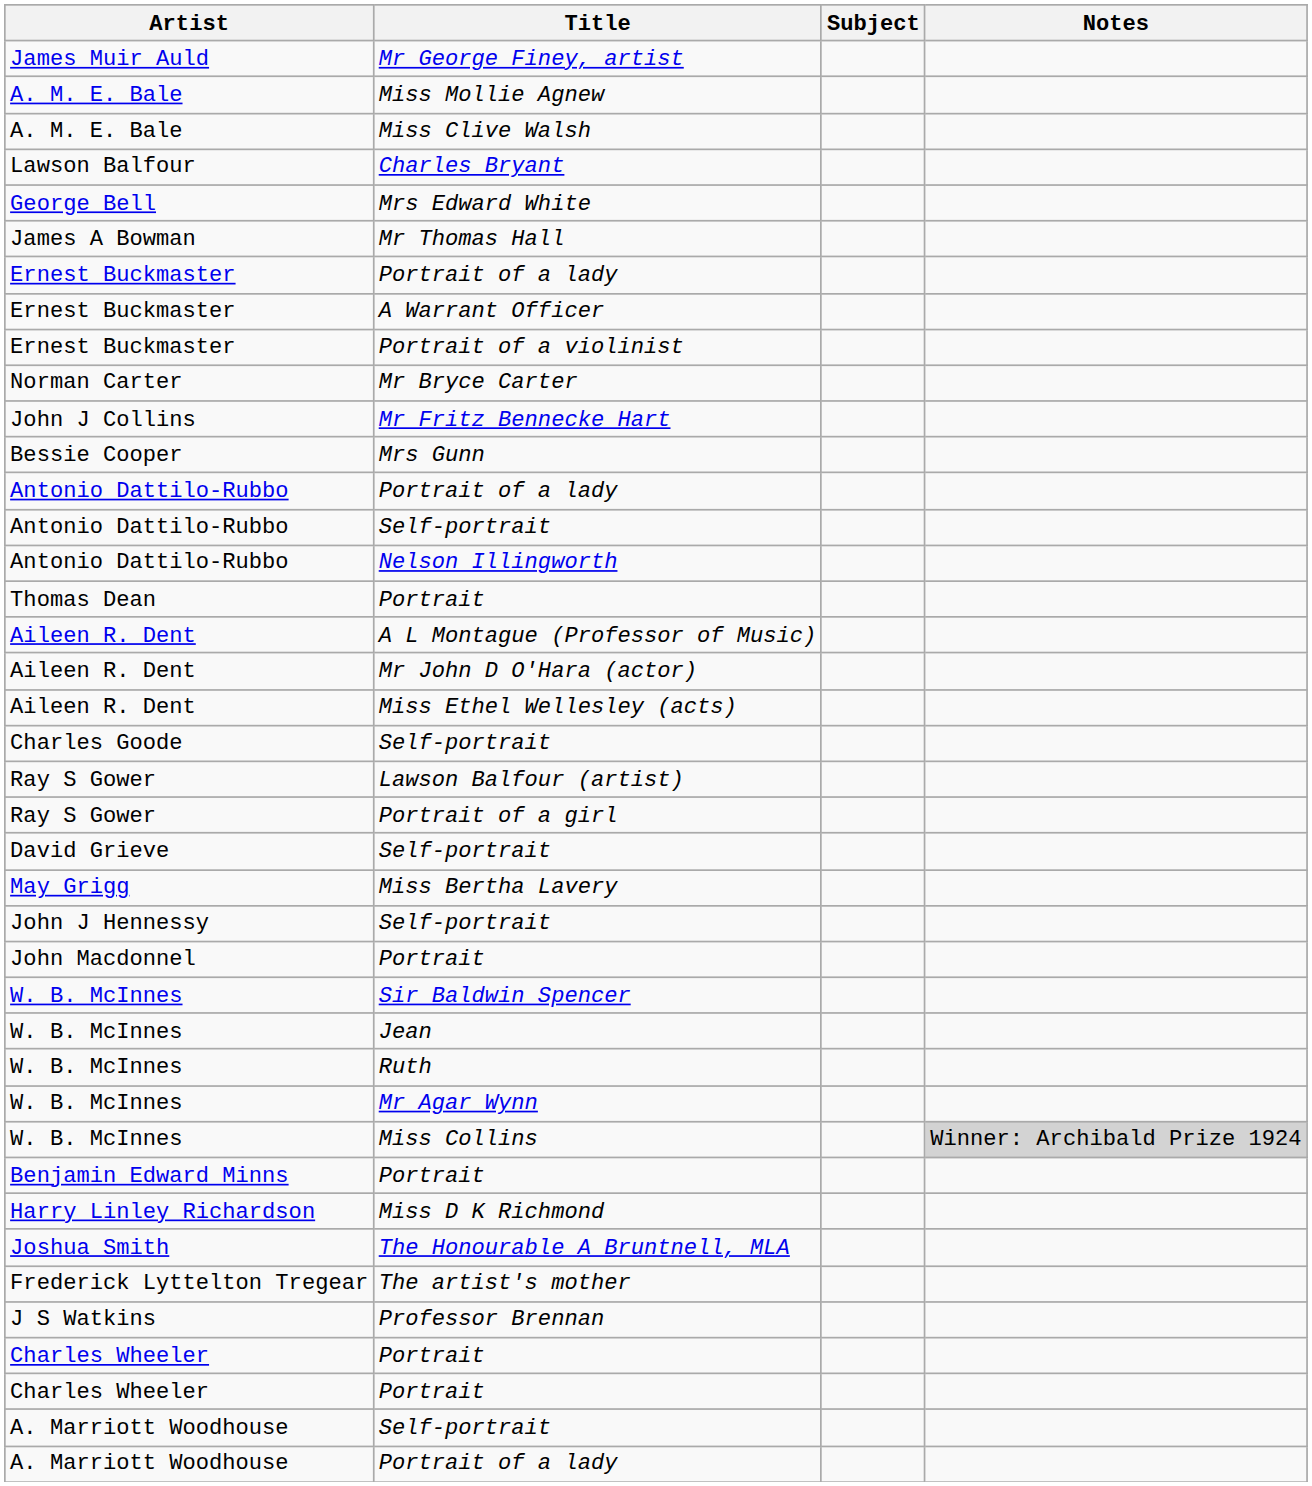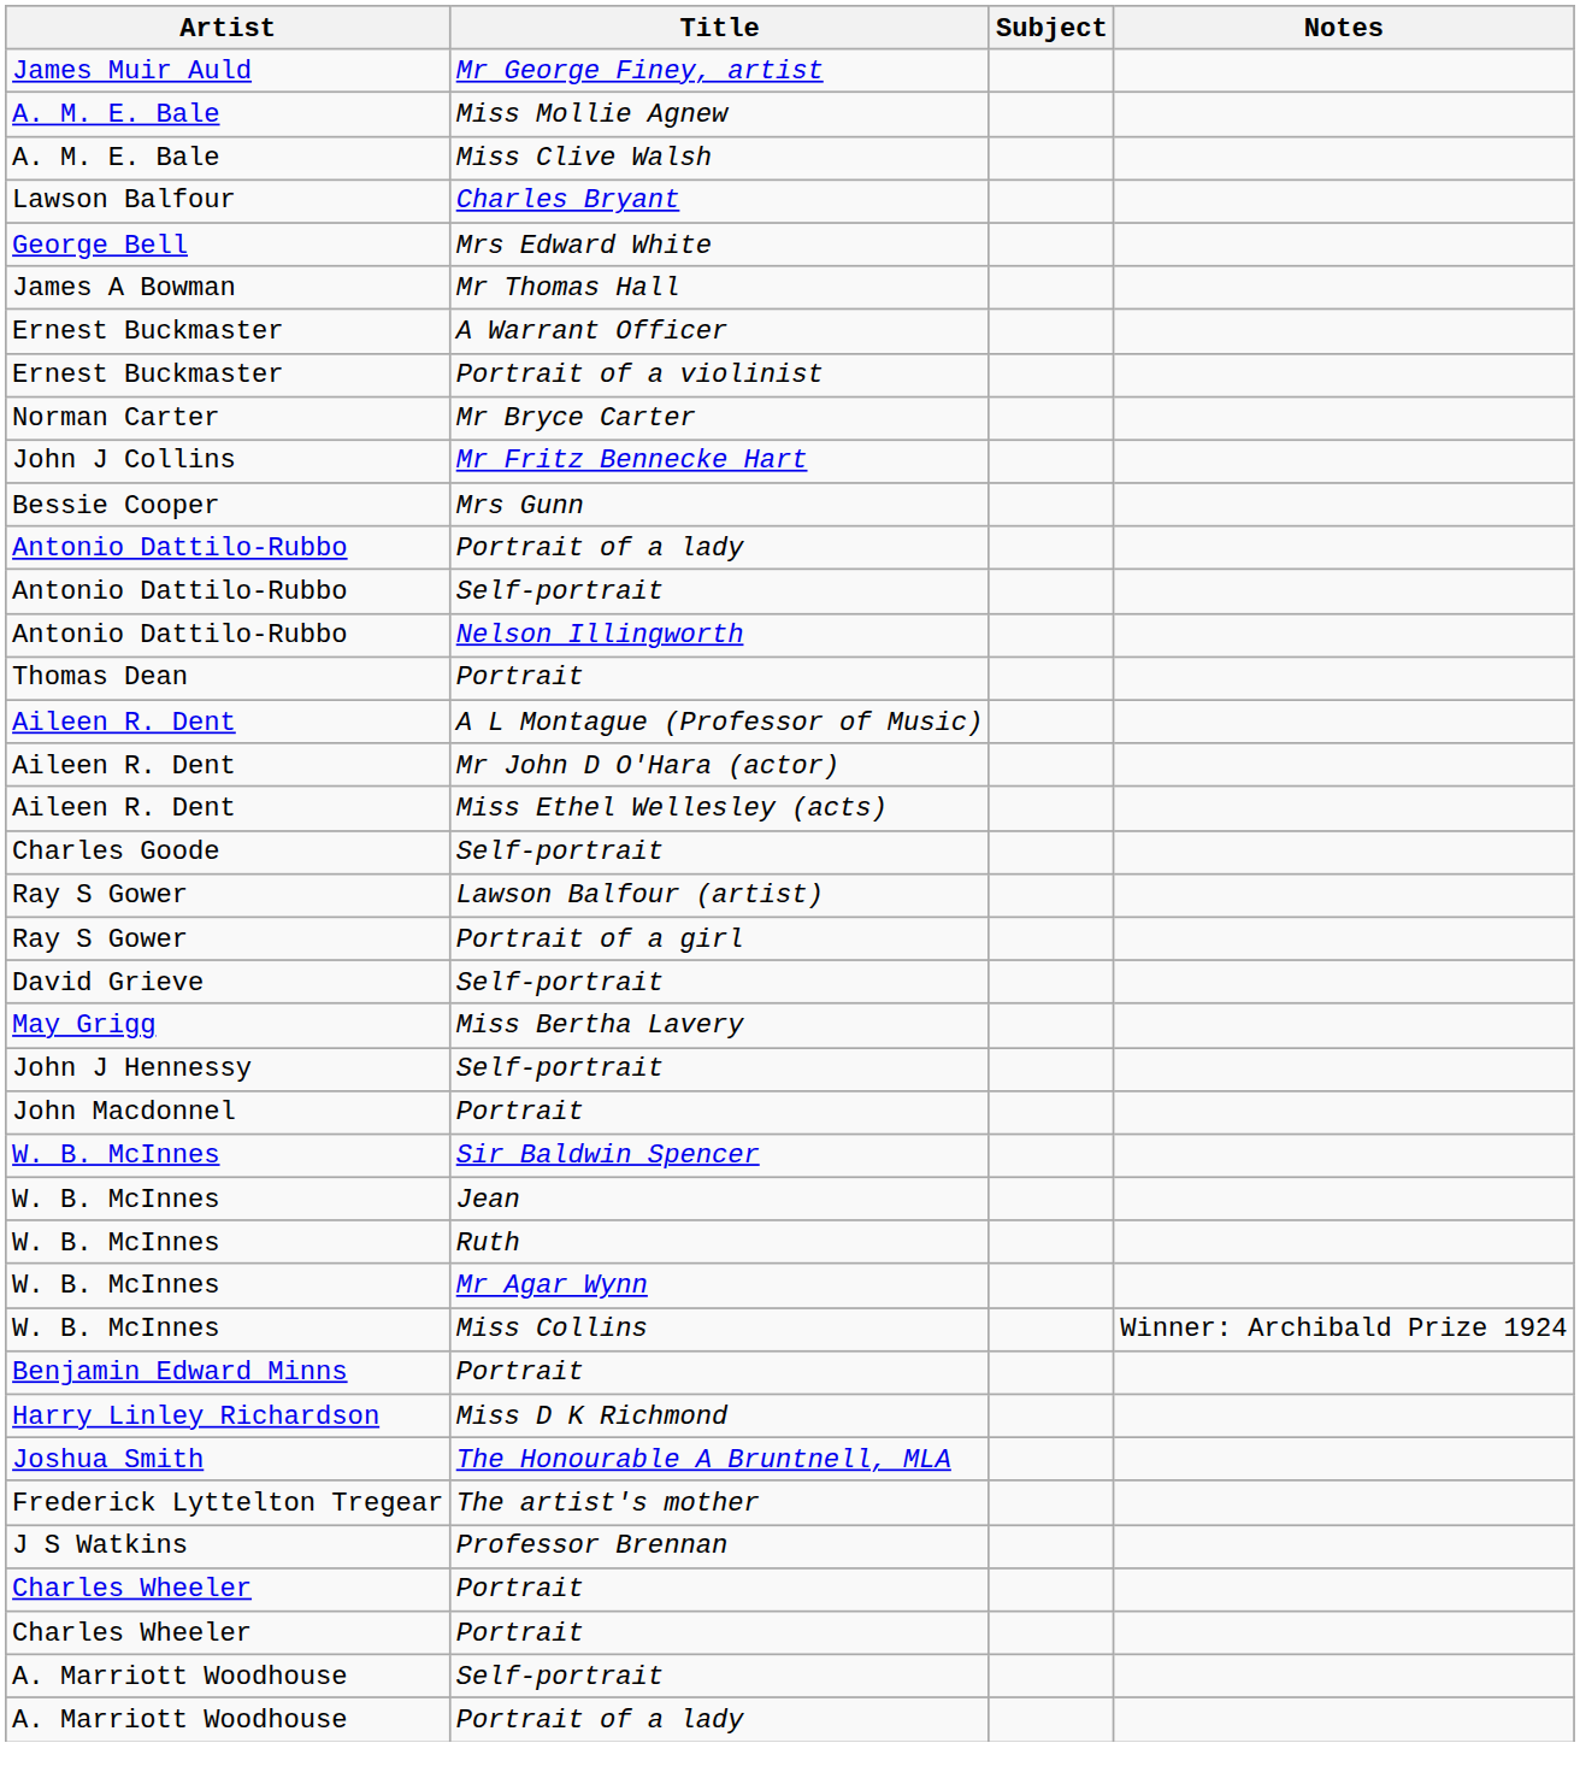 <table class="wikitable sortable">
 <tr>
 <th>Artist</th>
 <th>Title</th>
 <th>Subject</th>
 <th>Notes</th>
 </tr>
 <tr>
 <td><a href='#'>James Muir Auld</a></td>
 <td><em><a href='#'>Mr George Finey, artist</a></em></td>
 <td></td>
 <td></td>
 </tr>
 <tr>
 <td><a href='#'>A. M. E. Bale</a></td>
 <td><em>Miss Mollie Agnew</em></td>
 <td></td>
 <td></td>
 </tr>
 <tr>
 <td>A. M. E. Bale</td>
 <td><em>Miss Clive Walsh</em></td>
 <td></td>
 <td></td>
 </tr>
 <tr>
 <td>Lawson Balfour</td>
 <td><em><a href='#'>Charles Bryant</a></em></td>
 <td></td>
 <td></td>
 </tr>
 <tr>
 <td><a href='#'>George Bell</a></td>
 <td><em>Mrs Edward White</em></td>
 <td></td>
 <td></td>
 </tr>
 <tr>
 <td>James A Bowman</td>
 <td><em>Mr Thomas Hall</em></td>
-<td></td>
-<td></td>
-</tr>
-<tr>
-<td><a href='#'>Ernest Buckmaster</a></td>
-<td><em>Portrait of a lady</em></td>
 <td></td>
 <td></td>
 </tr>
 <tr>
 <td>Ernest Buckmaster</td>
 <td><em>A Warrant Officer</em></td>
 <td></td>
 <td></td>
 </tr>
 <tr>
 <td>Ernest Buckmaster</td>
 <td><em>Portrait of a violinist</em></td>
 <td></td>
 <td></td>
 </tr>
 <tr>
 <td>Norman Carter</td>
 <td><em>Mr Bryce Carter</em></td>
 <td></td>
 <td></td>
 </tr>
 <tr>
 <td>John J Collins</td>
 <td><em><a href='#'>Mr Fritz Bennecke Hart</a></em></td>
 <td></td>
 <td></td>
 </tr>
 <tr>
 <td>Bessie Cooper</td>
 <td><em>Mrs Gunn</em></td>
 <td></td>
 <td></td>
 </tr>
 <tr>
 <td><a href='#'>Antonio Dattilo-Rubbo</a></td>
 <td><em>Portrait of a lady</em></td>
 <td></td>
 <td></td>
 </tr>
 <tr>
 <td>Antonio Dattilo-Rubbo</td>
 <td><em>Self-portrait</em></td>
 <td></td>
 <td></td>
 </tr>
 <tr>
 <td>Antonio Dattilo-Rubbo</td>
 <td><em><a href='#'>Nelson Illingworth</a></em></td>
 <td></td>
 <td></td>
 </tr>
 <tr>
 <td>Thomas Dean</td>
 <td><em>Portrait</em></td>
 <td></td>
 <td></td>
 </tr>
 <tr>
 <td><a href='#'>Aileen R. Dent</a></td>
 <td><em>A L Montague (Professor of Music)</em></td>
 <td></td>
 <td></td>
 </tr>
 <tr>
 <td>Aileen R. Dent</td>
 <td><em>Mr John D O'Hara (actor)</em></td>
 <td></td>
 <td></td>
 </tr>
 <tr>
 <td>Aileen R. Dent</td>
 <td><em>Miss Ethel Wellesley (acts)</em></td>
 <td></td>
 <td></td>
 </tr>
 <tr>
 <td>Charles Goode</td>
 <td><em>Self-portrait</em></td>
 <td></td>
 <td></td>
 </tr>
 <tr>
 <td>Ray S Gower</td>
 <td><em>Lawson Balfour (artist)</em></td>
 <td></td>
 <td></td>
 </tr>
 <tr>
 <td>Ray S Gower</td>
 <td><em>Portrait of a girl</em></td>
 <td></td>
 <td></td>
 </tr>
 <tr>
 <td>David Grieve</td>
 <td><em>Self-portrait</em></td>
 <td></td>
 <td></td>
 </tr>
 <tr>
 <td><a href='#'>May Grigg</a></td>
 <td><em>Miss Bertha Lavery</em></td>
 <td></td>
 <td></td>
 </tr>
 <tr>
 <td>John J Hennessy</td>
 <td><em>Self-portrait</em></td>
 <td></td>
 <td></td>
 </tr>
 <tr>
 <td>John Macdonnel</td>
 <td><em>Portrait</em></td>
 <td></td>
 <td></td>
 </tr>
 <tr>
 <td><a href='#'>W. B. McInnes</a></td>
 <td><em><a href='#'>Sir Baldwin Spencer</a></em></td>
 <td></td>
 <td></td>
 </tr>
 <tr>
 <td>W. B. McInnes</td>
 <td><em>Jean</em></td>
 <td></td>
 <td></td>
 </tr>
 <tr>
 <td>W. B. McInnes</td>
 <td><em>Ruth</em></td>
 <td></td>
 <td></td>
 </tr>
 <tr>
 <td>W. B. McInnes</td>
 <td><em><a href='#'>Mr Agar Wynn</a></em></td>
 <td></td>
 <td></td>
 </tr>
 <tr>
 <td>W. B. McInnes</td>
 <td><em>Miss Collins</em></td>
 <td></td>
-<td style="background: lightgrey;">Winner: Archibald Prize 1924 </td>
+<td>Winner: Archibald Prize 1924 </td>
 </tr>
 <tr>
 <td><a href='#'>Benjamin Edward Minns</a></td>
 <td><em>Portrait</em></td>
 <td></td>
 <td></td>
 </tr>
 <tr>
 <td><a href='#'>Harry Linley Richardson</a></td>
 <td><em>Miss D K Richmond</em></td>
 <td></td>
 <td></td>
 </tr>
 <tr>
 <td><a href='#'>Joshua Smith</a></td>
 <td><em><a href='#'>The Honourable A Bruntnell, MLA</a></em></td>
 <td></td>
 <td></td>
 </tr>
 <tr>
 <td>Frederick Lyttelton Tregear</td>
 <td><em>The artist's mother</em></td>
 <td></td>
 <td></td>
 </tr>
 <tr>
 <td>J S Watkins</td>
 <td><em>Professor Brennan</em></td>
 <td></td>
 <td></td>
 </tr>
 <tr>
 <td><a href='#'>Charles Wheeler</a></td>
 <td><em>Portrait</em></td>
 <td></td>
 <td></td>
 </tr>
 <tr>
 <td>Charles Wheeler</td>
 <td><em>Portrait</em></td>
 <td></td>
 <td></td>
 </tr>
 <tr>
 <td>A. Marriott Woodhouse</td>
 <td><em>Self-portrait</em></td>
 <td></td>
 <td></td>
 </tr>
 <tr>
 <td>A. Marriott Woodhouse</td>
 <td><em>Portrait of a lady</em></td>
 <td></td>
 <td></td>
 </tr>
 </table>
